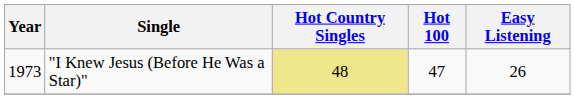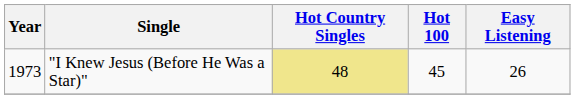 <table border=1 cellspacing=0 cellpadding=2 width="550px" class="wikitable">
 <tr>
 <th align="left">Year</th>
 <th align="left">Single</th>
 <th align="left"><a href='#'>Hot Country Singles</a></th>
 <th align="left"><a href='#'>Hot 100</a></th>
 <th align="left"><a href='#'>Easy Listening</a></th>
 </tr>
 <tr>
 <td align="center">1973</td>
 <td align="left">"I Knew Jesus (Before He Was a Star)"</td>
 <td align="center" style="background: khaki;">48</td>
-<td align="center">47</td>
+<td align="center">45</td>
 <td align="center">26</td>
 </tr>
 <tr>
 </tr>
 </table>
